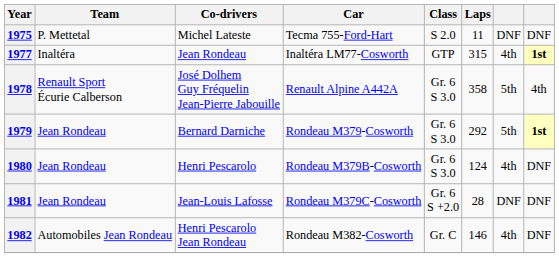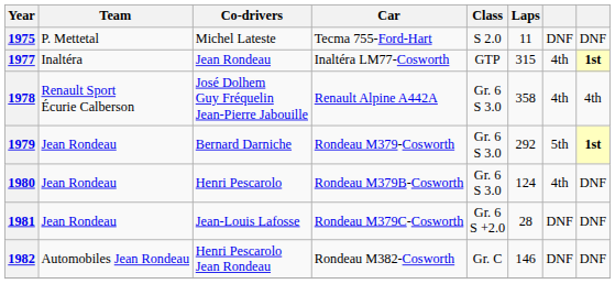 <table class="wikitable" style="text-align:center; font-size:90%">
 <tr>
 <th>Year</th>
 <th>Team</th>
 <th>Co-drivers</th>
 <th>Car</th>
 <th>Class</th>
 <th>Laps</th>
 <th></th>
 <th></th>
 </tr>
 <tr>
 <th><a href='#'>1975</a></th>
 <td align="left"> P. Mettetal</td>
 <td align="left"> Michel Lateste</td>
 <td align="left">Tecma 755-<a href='#'>Ford-Hart</a></td>
 <td>S 2.0</td>
 <td>11</td>
 <td>DNF</td>
 <td>DNF</td>
 </tr>
 <tr>
 <th><a href='#'>1977</a></th>
 <td align="left"> Inaltéra</td>
 <td align="left"> <a href='#'>Jean Rondeau</a></td>
 <td align="left">Inaltéra LM77-<a href='#'>Cosworth</a></td>
 <td>GTP</td>
 <td>315</td>
 <td>4th</td>
 <td style="background:#FFFFBF;"><strong>1st</strong></td>
 </tr>
 <tr>
 <th><a href='#'>1978</a></th>
 <td align="left"> <a href='#'>Renault Sport</a><br> Écurie Calberson</td>
 <td align="left"> <a href='#'>José Dolhem</a><br> <a href='#'>Guy Fréquelin</a><br> <a href='#'>Jean-Pierre Jabouille</a></td>
 <td align="left"><a href='#'>Renault Alpine A442A</a></td>
 <td>Gr. 6<br>S 3.0</td>
 <td>358</td>
-<td>5th</td>
+<td>4th</td>
 <td>4th</td>
 </tr>
 <tr>
 <th><a href='#'>1979</a></th>
 <td align="left"> <a href='#'>Jean Rondeau</a></td>
 <td align="left"> <a href='#'>Bernard Darniche</a></td>
 <td align="left"><a href='#'>Rondeau M379</a>-<a href='#'>Cosworth</a></td>
 <td>Gr. 6<br>S 3.0</td>
 <td>292</td>
 <td>5th</td>
 <td style="background:#FFFFBF;"><strong>1st</strong></td>
 </tr>
 <tr>
 <th><a href='#'>1980</a></th>
 <td align="left"> <a href='#'>Jean Rondeau</a></td>
 <td align="left"> <a href='#'>Henri Pescarolo</a></td>
 <td align="left"><a href='#'>Rondeau M379B</a>-<a href='#'>Cosworth</a></td>
 <td>Gr. 6<br>S 3.0</td>
 <td>124</td>
 <td>4th</td>
 <td>DNF</td>
 </tr>
 <tr>
 <th><a href='#'>1981</a></th>
 <td align="left"> <a href='#'>Jean Rondeau</a></td>
 <td align="left"> <a href='#'>Jean-Louis Lafosse</a></td>
 <td align="left"><a href='#'>Rondeau M379C</a>-<a href='#'>Cosworth</a></td>
 <td>Gr. 6<br>S +2.0</td>
 <td>28</td>
 <td>DNF</td>
 <td>DNF</td>
 </tr>
 <tr>
 <th><a href='#'>1982</a></th>
 <td align="left"> Automobiles <a href='#'>Jean Rondeau</a></td>
 <td align="left"> <a href='#'>Henri Pescarolo</a><br> <a href='#'>Jean Rondeau</a></td>
 <td align="left">Rondeau M382-<a href='#'>Cosworth</a></td>
 <td>Gr. C</td>
 <td>146</td>
-<td>4th</td>
+<td>DNF</td>
 <td>DNF</td>
 </tr>
 <tr>
 </tr>
 </table>
